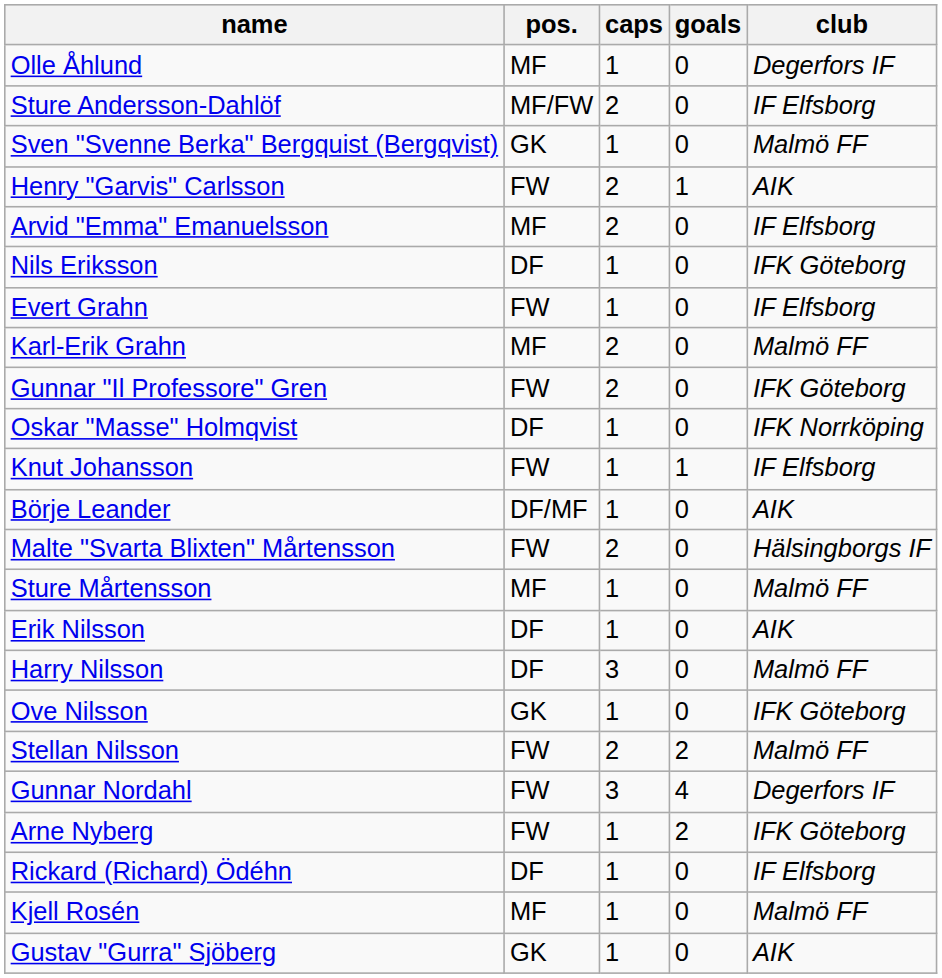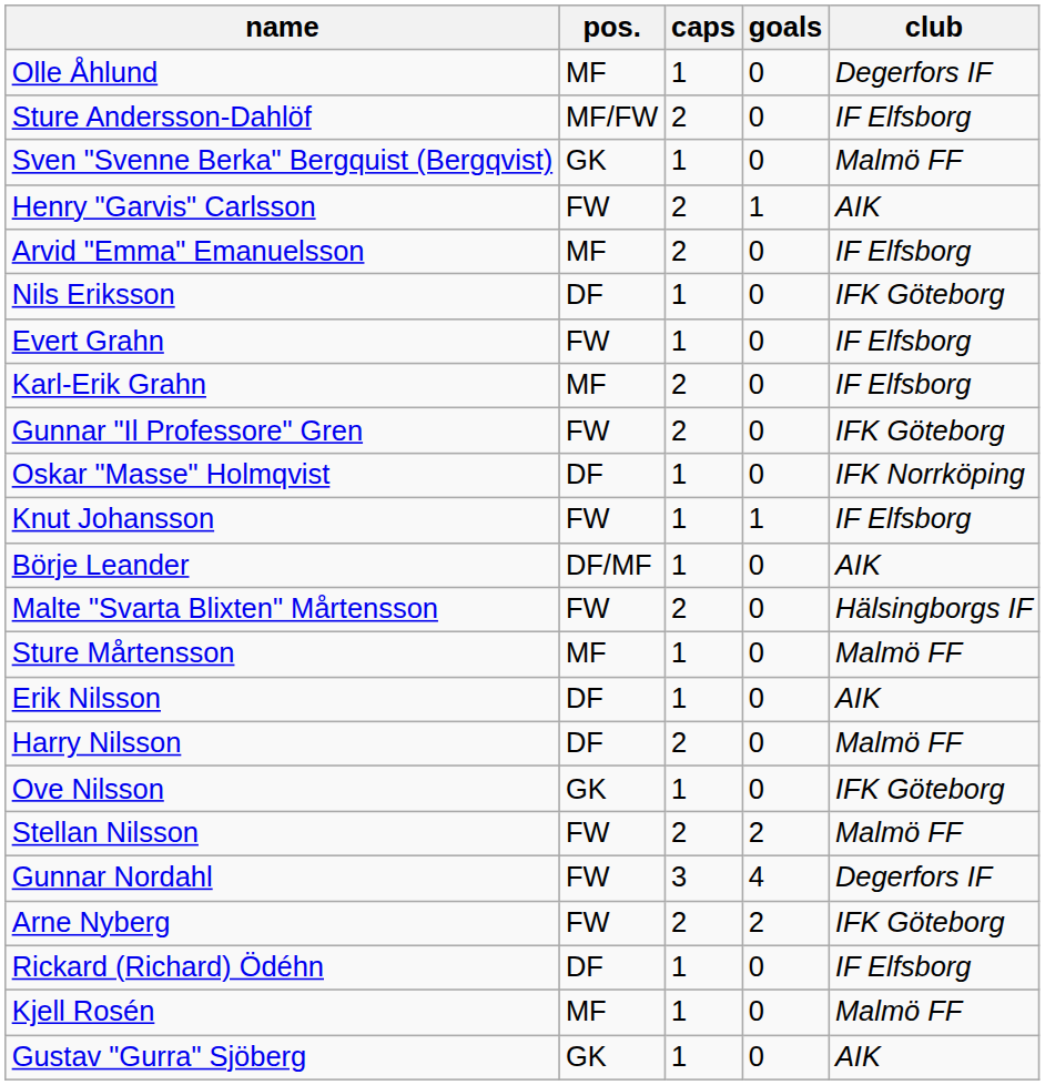 <table class="wikitable" border="1">
 <tr>
 <th>name</th>
 <th>pos.</th>
 <th>caps</th>
 <th>goals</th>
 <th>club</th>
 </tr>
 <tr>
 <td><a href='#'>Olle Åhlund</a></td>
 <td>MF</td>
 <td>1</td>
 <td>0</td>
 <td><em>Degerfors IF</em></td>
 </tr>
 <tr>
 <td><a href='#'>Sture Andersson-Dahlöf</a></td>
 <td>MF/FW</td>
 <td>2</td>
 <td>0</td>
 <td><em>IF Elfsborg</em></td>
 </tr>
 <tr>
 <td><a href='#'>Sven "Svenne Berka" Bergquist (Bergqvist)</a></td>
 <td>GK</td>
 <td>1</td>
 <td>0</td>
 <td><em>Malmö FF</em></td>
 </tr>
 <tr>
 <td><a href='#'>Henry "Garvis" Carlsson</a></td>
 <td>FW</td>
 <td>2</td>
 <td>1</td>
 <td><em>AIK</em></td>
 </tr>
 <tr>
 <td><a href='#'>Arvid "Emma" Emanuelsson</a></td>
 <td>MF</td>
 <td>2</td>
 <td>0</td>
 <td><em>IF Elfsborg</em></td>
 </tr>
 <tr>
 <td><a href='#'>Nils Eriksson</a></td>
 <td>DF</td>
 <td>1</td>
 <td>0</td>
 <td><em>IFK Göteborg</em></td>
 </tr>
 <tr>
 <td><a href='#'>Evert Grahn</a></td>
 <td>FW</td>
 <td>1</td>
 <td>0</td>
 <td><em>IF Elfsborg</em></td>
 </tr>
 <tr>
 <td><a href='#'>Karl-Erik Grahn</a></td>
 <td>MF</td>
 <td>2</td>
 <td>0</td>
-<td><em>Malmö FF</em></td>
+<td><em>IF Elfsborg</em></td>
 </tr>
 <tr>
 <td><a href='#'>Gunnar "Il Professore" Gren</a></td>
 <td>FW</td>
 <td>2</td>
 <td>0</td>
 <td><em>IFK Göteborg</em></td>
 </tr>
 <tr>
 <td><a href='#'>Oskar "Masse" Holmqvist</a></td>
 <td>DF</td>
 <td>1</td>
 <td>0</td>
 <td><em>IFK Norrköping</em></td>
 </tr>
 <tr>
 <td><a href='#'>Knut Johansson</a></td>
 <td>FW</td>
 <td>1</td>
 <td>1</td>
 <td><em>IF Elfsborg</em></td>
 </tr>
 <tr>
 <td><a href='#'>Börje Leander</a></td>
 <td>DF/MF</td>
 <td>1</td>
 <td>0</td>
 <td><em>AIK</em></td>
 </tr>
 <tr>
 <td><a href='#'>Malte "Svarta Blixten" Mårtensson</a></td>
 <td>FW</td>
 <td>2</td>
 <td>0</td>
 <td><em>Hälsingborgs IF</em></td>
 </tr>
 <tr>
 <td><a href='#'>Sture Mårtensson</a></td>
 <td>MF</td>
 <td>1</td>
 <td>0</td>
 <td><em>Malmö FF</em></td>
 </tr>
 <tr>
 <td><a href='#'>Erik Nilsson</a></td>
 <td>DF</td>
 <td>1</td>
 <td>0</td>
 <td><em>AIK</em></td>
 </tr>
 <tr>
 <td><a href='#'>Harry Nilsson</a></td>
 <td>DF</td>
-<td>3</td>
+<td>2</td>
 <td>0</td>
 <td><em>Malmö FF</em></td>
 </tr>
 <tr>
 <td><a href='#'>Ove Nilsson</a></td>
 <td>GK</td>
 <td>1</td>
 <td>0</td>
 <td><em>IFK Göteborg</em></td>
 </tr>
 <tr>
 <td><a href='#'>Stellan Nilsson</a></td>
 <td>FW</td>
 <td>2</td>
 <td>2</td>
 <td><em>Malmö FF</em></td>
 </tr>
 <tr>
 <td><a href='#'>Gunnar Nordahl</a></td>
 <td>FW</td>
 <td>3</td>
 <td>4</td>
 <td><em>Degerfors IF</em></td>
 </tr>
 <tr>
 <td><a href='#'>Arne Nyberg</a></td>
 <td>FW</td>
-<td>1</td>
+<td>2</td>
 <td>2</td>
 <td><em>IFK Göteborg</em></td>
 </tr>
 <tr>
 <td><a href='#'>Rickard (Richard) Ödéhn</a></td>
 <td>DF</td>
 <td>1</td>
 <td>0</td>
 <td><em>IF Elfsborg</em></td>
 </tr>
 <tr>
 <td><a href='#'>Kjell Rosén</a></td>
 <td>MF</td>
 <td>1</td>
 <td>0</td>
 <td><em>Malmö FF</em></td>
 </tr>
 <tr>
 <td><a href='#'>Gustav "Gurra" Sjöberg</a></td>
 <td>GK</td>
 <td>1</td>
 <td>0</td>
 <td><em>AIK</em></td>
 </tr>
 </table>
